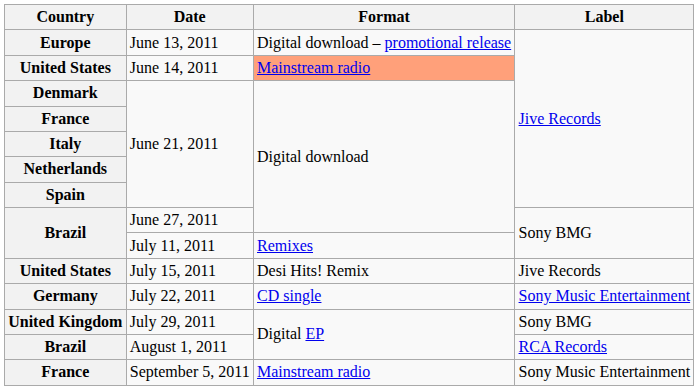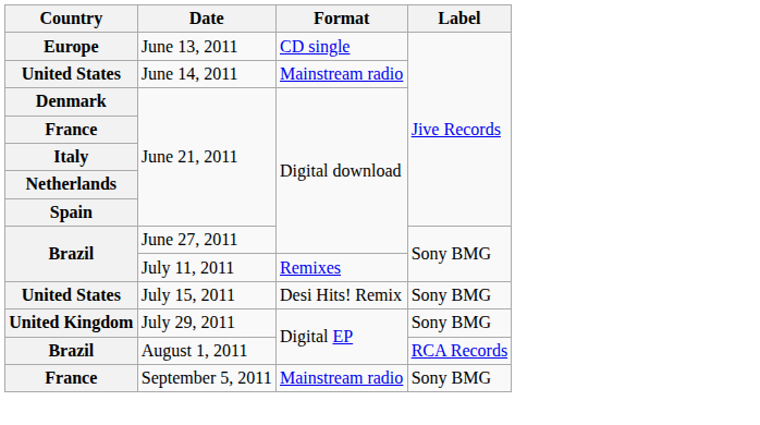 <table class="wikitable plainrowheaders" border="1">
 <tr>
 <th scope="col">Country</th>
 <th scope="col">Date</th>
 <th scope="col">Format</th>
 <th scope="col">Label</th>
 </tr>
 <tr>
 <th scope="row">Europe</th>
 <td>June 13, 2011</td>
-<td>Digital download – <a href='#'>promotional release</a></td>
+<td><a href='#'>CD single</a></td>
 <td rowspan="7"><a href='#'>Jive Records</a></td>
 </tr>
 <tr>
 <th scope="row">United States</th>
 <td>June 14, 2011</td>
-<td style="background: lightsalmon;"><a href='#'>Mainstream radio</a></td>
+<td><a href='#'>Mainstream radio</a></td>
 </tr>
 <tr>
 <th scope="row">Denmark</th>
 <td rowspan="5">June 21, 2011</td>
 <td rowspan="6">Digital download</td>
 </tr>
 <tr>
 <th scope="row">France</th>
 </tr>
 <tr>
 <th scope="row">Italy</th>
 </tr>
 <tr>
 <th scope="row">Netherlands</th>
 </tr>
 <tr>
 <th scope="row">Spain</th>
 </tr>
 <tr>
 <th scope="row" rowspan="2">Brazil</th>
 <td>June 27, 2011</td>
 <td rowspan="2">Sony BMG</td>
 </tr>
 <tr>
 <td>July 11, 2011</td>
 <td><a href='#'>Remixes</a></td>
 </tr>
 <tr>
 <th scope="row">United States</th>
 <td>July 15, 2011</td>
 <td>Desi Hits! Remix</td>
-<td>Jive Records</td>
-</tr>
-<tr>
-<th scope="row">Germany</th>
-<td>July 22, 2011</td>
-<td><a href='#'>CD single</a></td>
-<td><a href='#'>Sony Music Entertainment</a></td>
+<td>Sony BMG</td>
 </tr>
 <tr>
 <th scope="row">United Kingdom</th>
 <td>July 29, 2011</td>
 <td rowspan="2">Digital <a href='#'>EP</a></td>
 <td>Sony BMG</td>
 </tr>
 <tr>
 <th scope="row">Brazil</th>
 <td>August 1, 2011</td>
 <td><a href='#'>RCA Records</a></td>
 </tr>
 <tr>
 <th scope="row">France</th>
 <td>September 5, 2011</td>
 <td><a href='#'>Mainstream radio</a></td>
-<td>Sony Music Entertainment</td>
+<td>Sony BMG</td>
 </tr>
 <tr>
 </tr>
 </table>
